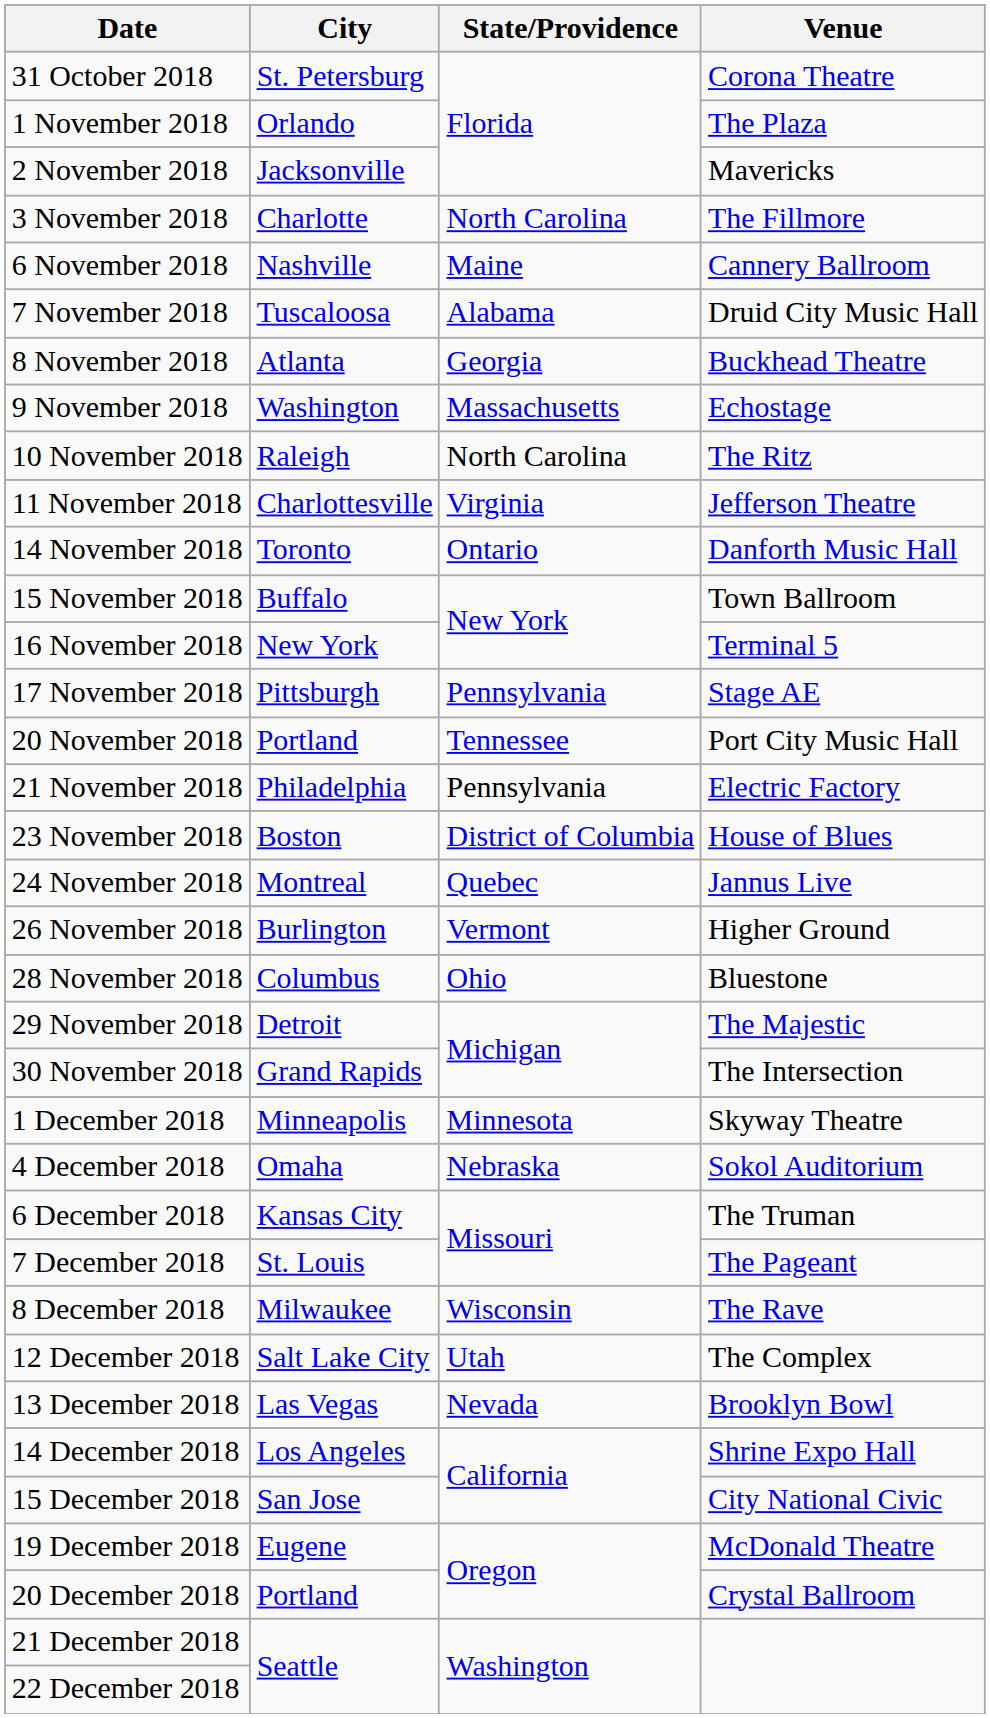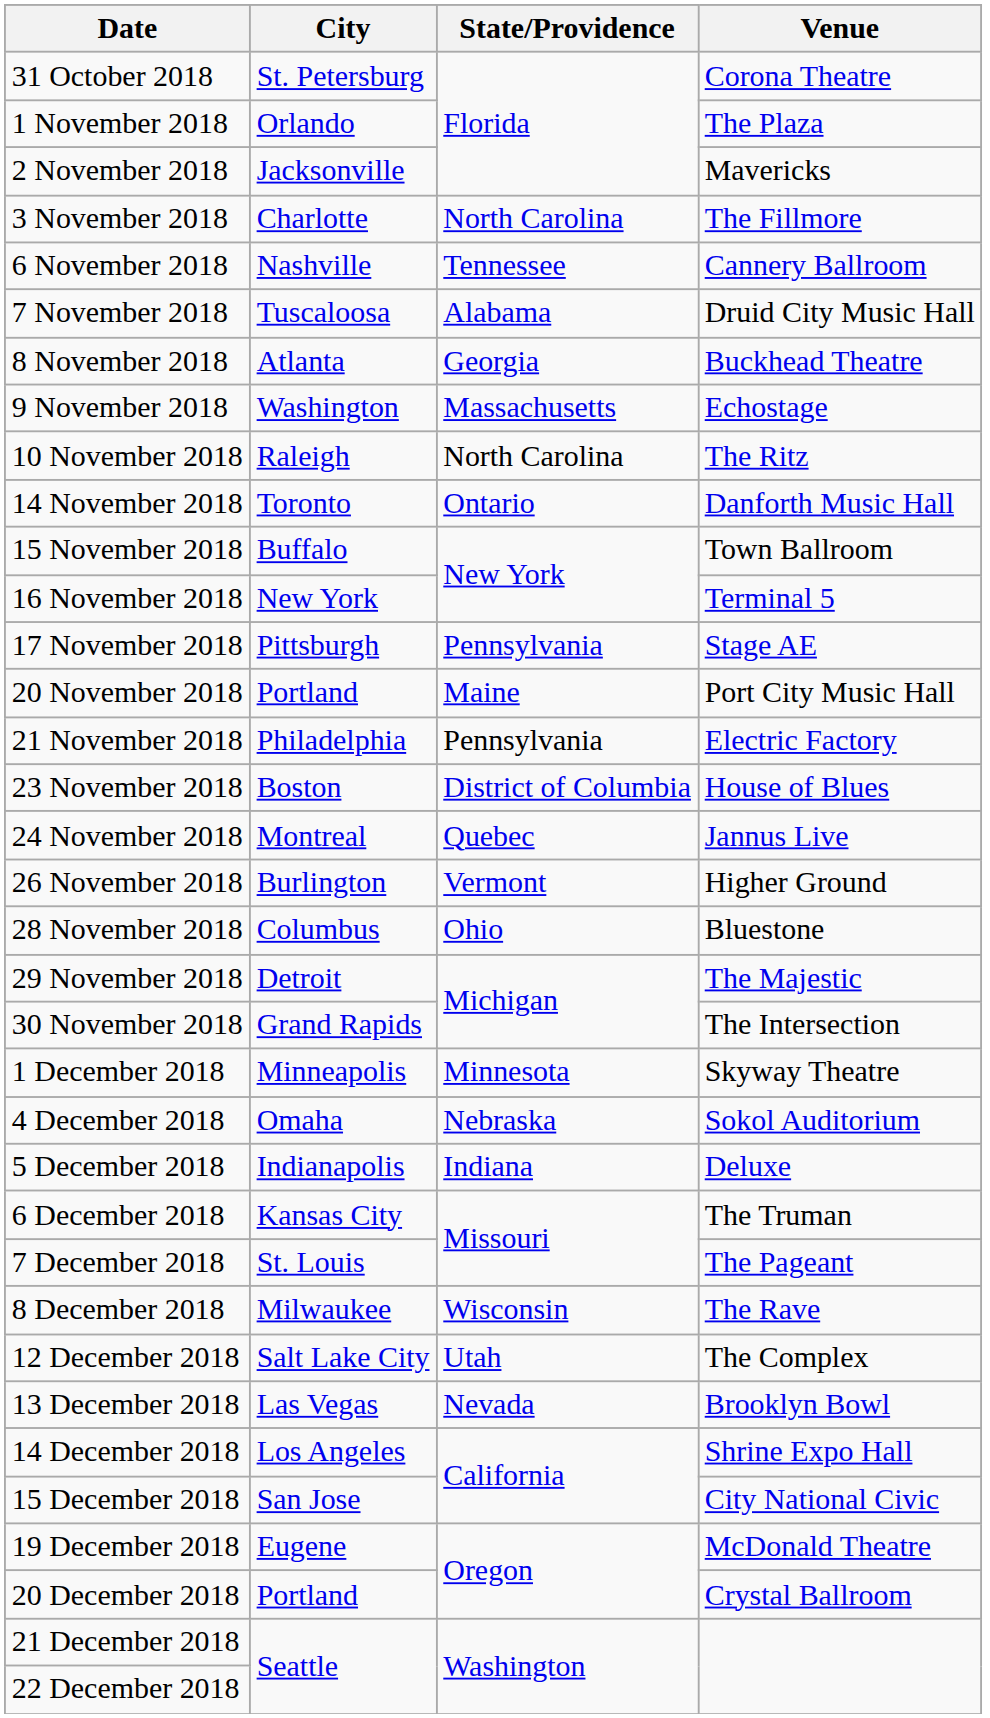 <table class="wikitable sortable">
 <tr>
 <th>Date</th>
 <th>City</th>
 <th>State/Providence</th>
 <th>Venue</th>
 </tr>
 <tr>
 <td>31 October 2018</td>
 <td><a href='#'>St. Petersburg</a></td>
 <td rowspan="3"><a href='#'>Florida</a></td>
 <td><a href='#'>Corona Theatre</a></td>
 </tr>
 <tr>
 <td>1 November 2018</td>
 <td><a href='#'>Orlando</a></td>
 <td><a href='#'>The Plaza</a></td>
 </tr>
 <tr>
 <td>2 November 2018</td>
 <td><a href='#'>Jacksonville</a></td>
 <td>Mavericks</td>
 </tr>
 <tr>
 <td>3 November 2018</td>
 <td><a href='#'>Charlotte</a></td>
 <td><a href='#'>North Carolina</a></td>
 <td><a href='#'>The Fillmore</a></td>
 </tr>
 <tr>
 <td>6 November 2018</td>
 <td><a href='#'>Nashville</a></td>
-<td><a href='#'>Maine</a></td>
+<td><a href='#'>Tennessee</a></td>
 <td><a href='#'>Cannery Ballroom</a></td>
 </tr>
 <tr>
 <td>7 November 2018</td>
 <td><a href='#'>Tuscaloosa</a></td>
 <td><a href='#'>Alabama</a></td>
 <td>Druid City Music Hall</td>
 </tr>
 <tr>
 <td>8 November 2018</td>
 <td><a href='#'>Atlanta</a></td>
 <td><a href='#'>Georgia</a></td>
 <td><a href='#'>Buckhead Theatre</a></td>
 </tr>
 <tr>
 <td>9 November 2018</td>
 <td><a href='#'>Washington</a></td>
 <td><a href='#'>Massachusetts</a></td>
 <td><a href='#'>Echostage</a></td>
 </tr>
 <tr>
 <td>10 November 2018</td>
 <td><a href='#'>Raleigh</a></td>
 <td>North Carolina</td>
 <td><a href='#'>The Ritz</a></td>
 </tr>
 <tr>
-<td>11 November 2018</td>
-<td><a href='#'>Charlottesville</a></td>
-<td><a href='#'>Virginia</a></td>
-<td><a href='#'>Jefferson Theatre</a></td>
-</tr>
-<tr>
 <td>14 November 2018</td>
 <td><a href='#'>Toronto</a></td>
 <td><a href='#'>Ontario</a></td>
 <td><a href='#'>Danforth Music Hall</a></td>
 </tr>
 <tr>
 <td>15 November 2018</td>
 <td><a href='#'>Buffalo</a></td>
 <td rowspan="2"><a href='#'>New York</a></td>
 <td>Town Ballroom</td>
 </tr>
 <tr>
 <td>16 November 2018</td>
 <td><a href='#'>New York</a></td>
 <td><a href='#'>Terminal 5</a></td>
 </tr>
 <tr>
 <td>17 November 2018</td>
 <td><a href='#'>Pittsburgh</a></td>
 <td><a href='#'>Pennsylvania</a></td>
 <td><a href='#'>Stage AE</a></td>
 </tr>
 <tr>
 <td>20 November 2018</td>
 <td><a href='#'>Portland</a></td>
-<td><a href='#'>Tennessee</a></td>
+<td><a href='#'>Maine</a></td>
 <td>Port City Music Hall</td>
 </tr>
 <tr>
 <td>21 November 2018</td>
 <td><a href='#'>Philadelphia</a></td>
 <td>Pennsylvania</td>
 <td><a href='#'>Electric Factory</a></td>
 </tr>
 <tr>
 <td>23 November 2018</td>
 <td><a href='#'>Boston</a></td>
 <td><a href='#'>District of Columbia</a></td>
 <td><a href='#'>House of Blues</a></td>
 </tr>
 <tr>
 <td>24 November 2018</td>
 <td><a href='#'>Montreal</a></td>
 <td><a href='#'>Quebec</a></td>
 <td><a href='#'>Jannus Live</a></td>
 </tr>
 <tr>
 <td>26 November 2018</td>
 <td><a href='#'>Burlington</a></td>
 <td><a href='#'>Vermont</a></td>
 <td>Higher Ground</td>
 </tr>
 <tr>
 <td>28 November 2018</td>
 <td><a href='#'>Columbus</a></td>
 <td><a href='#'>Ohio</a></td>
 <td>Bluestone</td>
 </tr>
 <tr>
 <td>29 November 2018</td>
 <td><a href='#'>Detroit</a></td>
 <td rowspan="2"><a href='#'>Michigan</a></td>
 <td><a href='#'>The Majestic</a></td>
 </tr>
 <tr>
 <td>30 November 2018</td>
 <td><a href='#'>Grand Rapids</a></td>
 <td>The Intersection</td>
 </tr>
 <tr>
 <td>1 December 2018</td>
 <td><a href='#'>Minneapolis</a></td>
 <td><a href='#'>Minnesota</a></td>
 <td>Skyway Theatre</td>
 </tr>
 <tr>
 <td>4 December 2018</td>
 <td><a href='#'>Omaha</a></td>
 <td><a href='#'>Nebraska</a></td>
 <td><a href='#'>Sokol Auditorium</a></td>
+</tr>
+<tr>
+<td>5 December 2018</td>
+<td><a href='#'>Indianapolis</a></td>
+<td><a href='#'>Indiana</a></td>
+<td><a href='#'>Deluxe</a></td>
 </tr>
 <tr>
 <td>6 December 2018</td>
 <td><a href='#'>Kansas City</a></td>
 <td rowspan="2"><a href='#'>Missouri</a></td>
 <td>The Truman</td>
 </tr>
 <tr>
 <td>7 December 2018</td>
 <td><a href='#'>St. Louis</a></td>
 <td><a href='#'>The Pageant</a></td>
 </tr>
 <tr>
 <td>8 December 2018</td>
 <td><a href='#'>Milwaukee</a></td>
 <td><a href='#'>Wisconsin</a></td>
 <td><a href='#'>The Rave</a></td>
 </tr>
 <tr>
 <td>12 December 2018</td>
 <td><a href='#'>Salt Lake City</a></td>
 <td><a href='#'>Utah</a></td>
 <td>The Complex</td>
 </tr>
 <tr>
 <td>13 December 2018</td>
 <td><a href='#'>Las Vegas</a></td>
 <td><a href='#'>Nevada</a></td>
 <td><a href='#'>Brooklyn Bowl</a></td>
 </tr>
 <tr>
 <td>14 December 2018</td>
 <td><a href='#'>Los Angeles</a></td>
 <td rowspan="2"><a href='#'>California</a></td>
 <td><a href='#'>Shrine Expo Hall</a></td>
 </tr>
 <tr>
 <td>15 December 2018</td>
 <td><a href='#'>San Jose</a></td>
 <td><a href='#'>City National Civic</a></td>
 </tr>
 <tr>
 <td>19 December 2018</td>
 <td><a href='#'>Eugene</a></td>
 <td rowspan="2"><a href='#'>Oregon</a></td>
 <td><a href='#'>McDonald Theatre</a></td>
 </tr>
 <tr>
 <td>20 December 2018</td>
 <td><a href='#'>Portland</a></td>
 <td><a href='#'>Crystal Ballroom</a></td>
 </tr>
 <tr>
 <td>21 December 2018</td>
 <td rowspan="2"><a href='#'>Seattle</a></td>
 <td rowspan="2"><a href='#'>Washington</a></td>
 <td rowspan="2"></td>
 </tr>
 <tr>
 <td>22 December 2018</td>
 </tr>
 </table>
